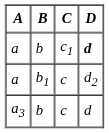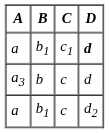 <table border="1" cellspacing="0" cellpadding="5" align="center">
 <tr>
 <th><em>A</em></th>
 <th><em>B</em></th>
 <th><em>C</em></th>
 <th><em>D</em></th>
 </tr>
 <tr>
 <td><em>a</em></td>
-<td><em>b</em></td>
+<td><em>b<sub>1</sub></em></td>
 <td><em>c<sub>1</sub></em></td>
 <td><strong><em>d</em></strong></td>
+</tr>
+<tr>
+<td><em>a<sub>3</sub></em></td>
+<td><em>b</em></td>
+<td><em>c</em></td>
+<td><em>d</em></td>
 </tr>
 <tr>
 <td><em>a</em></td>
 <td><em>b<sub>1</sub></em></td>
 <td><em>c</em></td>
 <td><em>d<sub>2</sub></em></td>
 </tr>
-<tr>
-<td><em>a<sub>3</sub></em></td>
-<td><em>b</em></td>
-<td><em>c</em></td>
-<td><em>d</em></td>
-</tr>
 </table>
